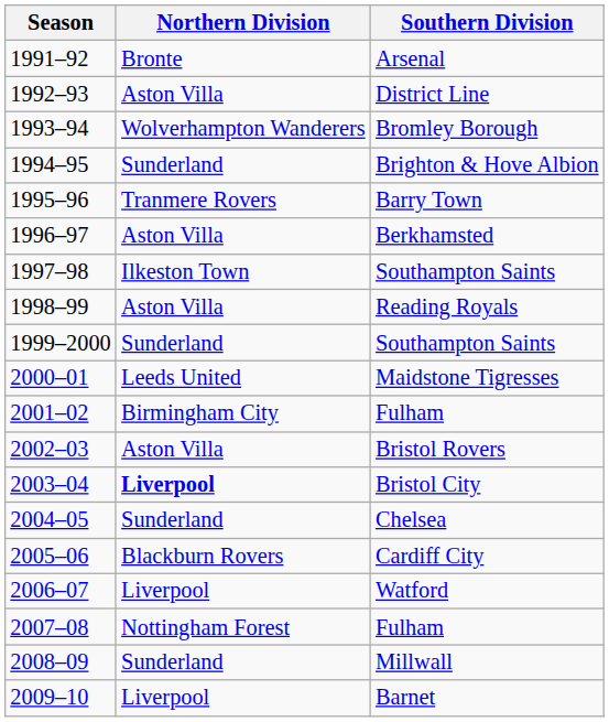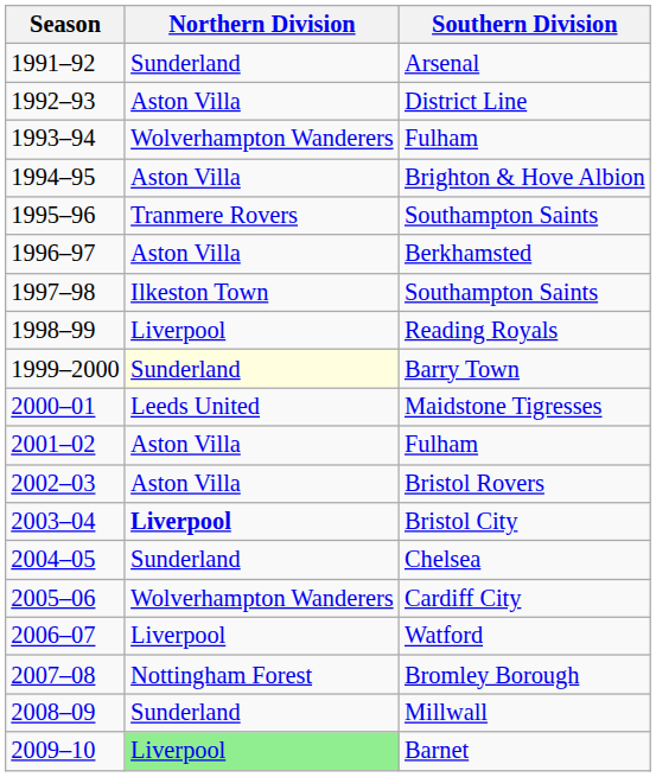 <table class="wikitable">
 <tr>
 <th>Season</th>
 <th><a href='#'>Northern Division</a></th>
 <th><a href='#'>Southern Division</a></th>
 </tr>
 <tr>
 <td>1991–92</td>
-<td><a href='#'>Bronte</a></td>
+<td><a href='#'>Sunderland</a></td>
 <td><a href='#'>Arsenal</a></td>
 </tr>
 <tr>
 <td>1992–93</td>
 <td><a href='#'>Aston Villa</a></td>
 <td><a href='#'>District Line</a></td>
 </tr>
 <tr>
 <td>1993–94</td>
 <td><a href='#'>Wolverhampton Wanderers</a></td>
-<td><a href='#'>Bromley Borough</a></td>
+<td><a href='#'>Fulham</a></td>
 </tr>
 <tr>
 <td>1994–95</td>
-<td><a href='#'>Sunderland</a></td>
+<td><a href='#'>Aston Villa</a></td>
 <td><a href='#'>Brighton & Hove Albion</a></td>
 </tr>
 <tr>
 <td>1995–96</td>
 <td><a href='#'>Tranmere Rovers</a></td>
-<td><a href='#'>Barry Town</a></td>
+<td><a href='#'>Southampton Saints</a></td>
 </tr>
 <tr>
 <td>1996–97</td>
 <td><a href='#'>Aston Villa</a></td>
 <td><a href='#'>Berkhamsted</a></td>
 </tr>
 <tr>
 <td>1997–98</td>
 <td><a href='#'>Ilkeston Town</a></td>
 <td><a href='#'>Southampton Saints</a></td>
 </tr>
 <tr>
 <td>1998–99</td>
-<td><a href='#'>Aston Villa</a></td>
+<td><a href='#'>Liverpool</a></td>
 <td><a href='#'>Reading Royals</a></td>
 </tr>
 <tr>
 <td>1999–2000</td>
-<td><a href='#'>Sunderland</a></td>
-<td><a href='#'>Southampton Saints</a></td>
+<td style="background: lightyellow;"><a href='#'>Sunderland</a></td>
+<td><a href='#'>Barry Town</a></td>
 </tr>
 <tr>
 <td><a href='#'>2000–01</a></td>
 <td><a href='#'>Leeds United</a></td>
 <td><a href='#'>Maidstone Tigresses</a></td>
 </tr>
 <tr>
 <td><a href='#'>2001–02</a></td>
-<td><a href='#'>Birmingham City</a></td>
+<td><a href='#'>Aston Villa</a></td>
 <td><a href='#'>Fulham</a></td>
 </tr>
 <tr>
 <td><a href='#'>2002–03</a></td>
 <td><a href='#'>Aston Villa</a></td>
 <td><a href='#'>Bristol Rovers</a></td>
 </tr>
 <tr>
 <td><a href='#'>2003–04</a></td>
 <td><strong><a href='#'>Liverpool</a></strong></td>
 <td><a href='#'>Bristol City</a></td>
 </tr>
 <tr>
 <td><a href='#'>2004–05</a></td>
 <td><a href='#'>Sunderland</a></td>
 <td><a href='#'>Chelsea</a></td>
 </tr>
 <tr>
 <td><a href='#'>2005–06</a></td>
-<td><a href='#'>Blackburn Rovers</a></td>
+<td><a href='#'>Wolverhampton Wanderers</a></td>
 <td><a href='#'>Cardiff City</a></td>
 </tr>
 <tr>
 <td><a href='#'>2006–07</a></td>
 <td><a href='#'>Liverpool</a></td>
 <td><a href='#'>Watford</a></td>
 </tr>
 <tr>
 <td><a href='#'>2007–08</a></td>
 <td><a href='#'>Nottingham Forest</a></td>
-<td><a href='#'>Fulham</a></td>
+<td><a href='#'>Bromley Borough</a></td>
 </tr>
 <tr>
 <td><a href='#'>2008–09</a></td>
 <td><a href='#'>Sunderland</a></td>
 <td><a href='#'>Millwall</a></td>
 </tr>
 <tr>
 <td><a href='#'>2009–10</a></td>
-<td><a href='#'>Liverpool</a></td>
+<td style="background: lightgreen;"><a href='#'>Liverpool</a></td>
 <td><a href='#'>Barnet</a></td>
 </tr>
 </table>
